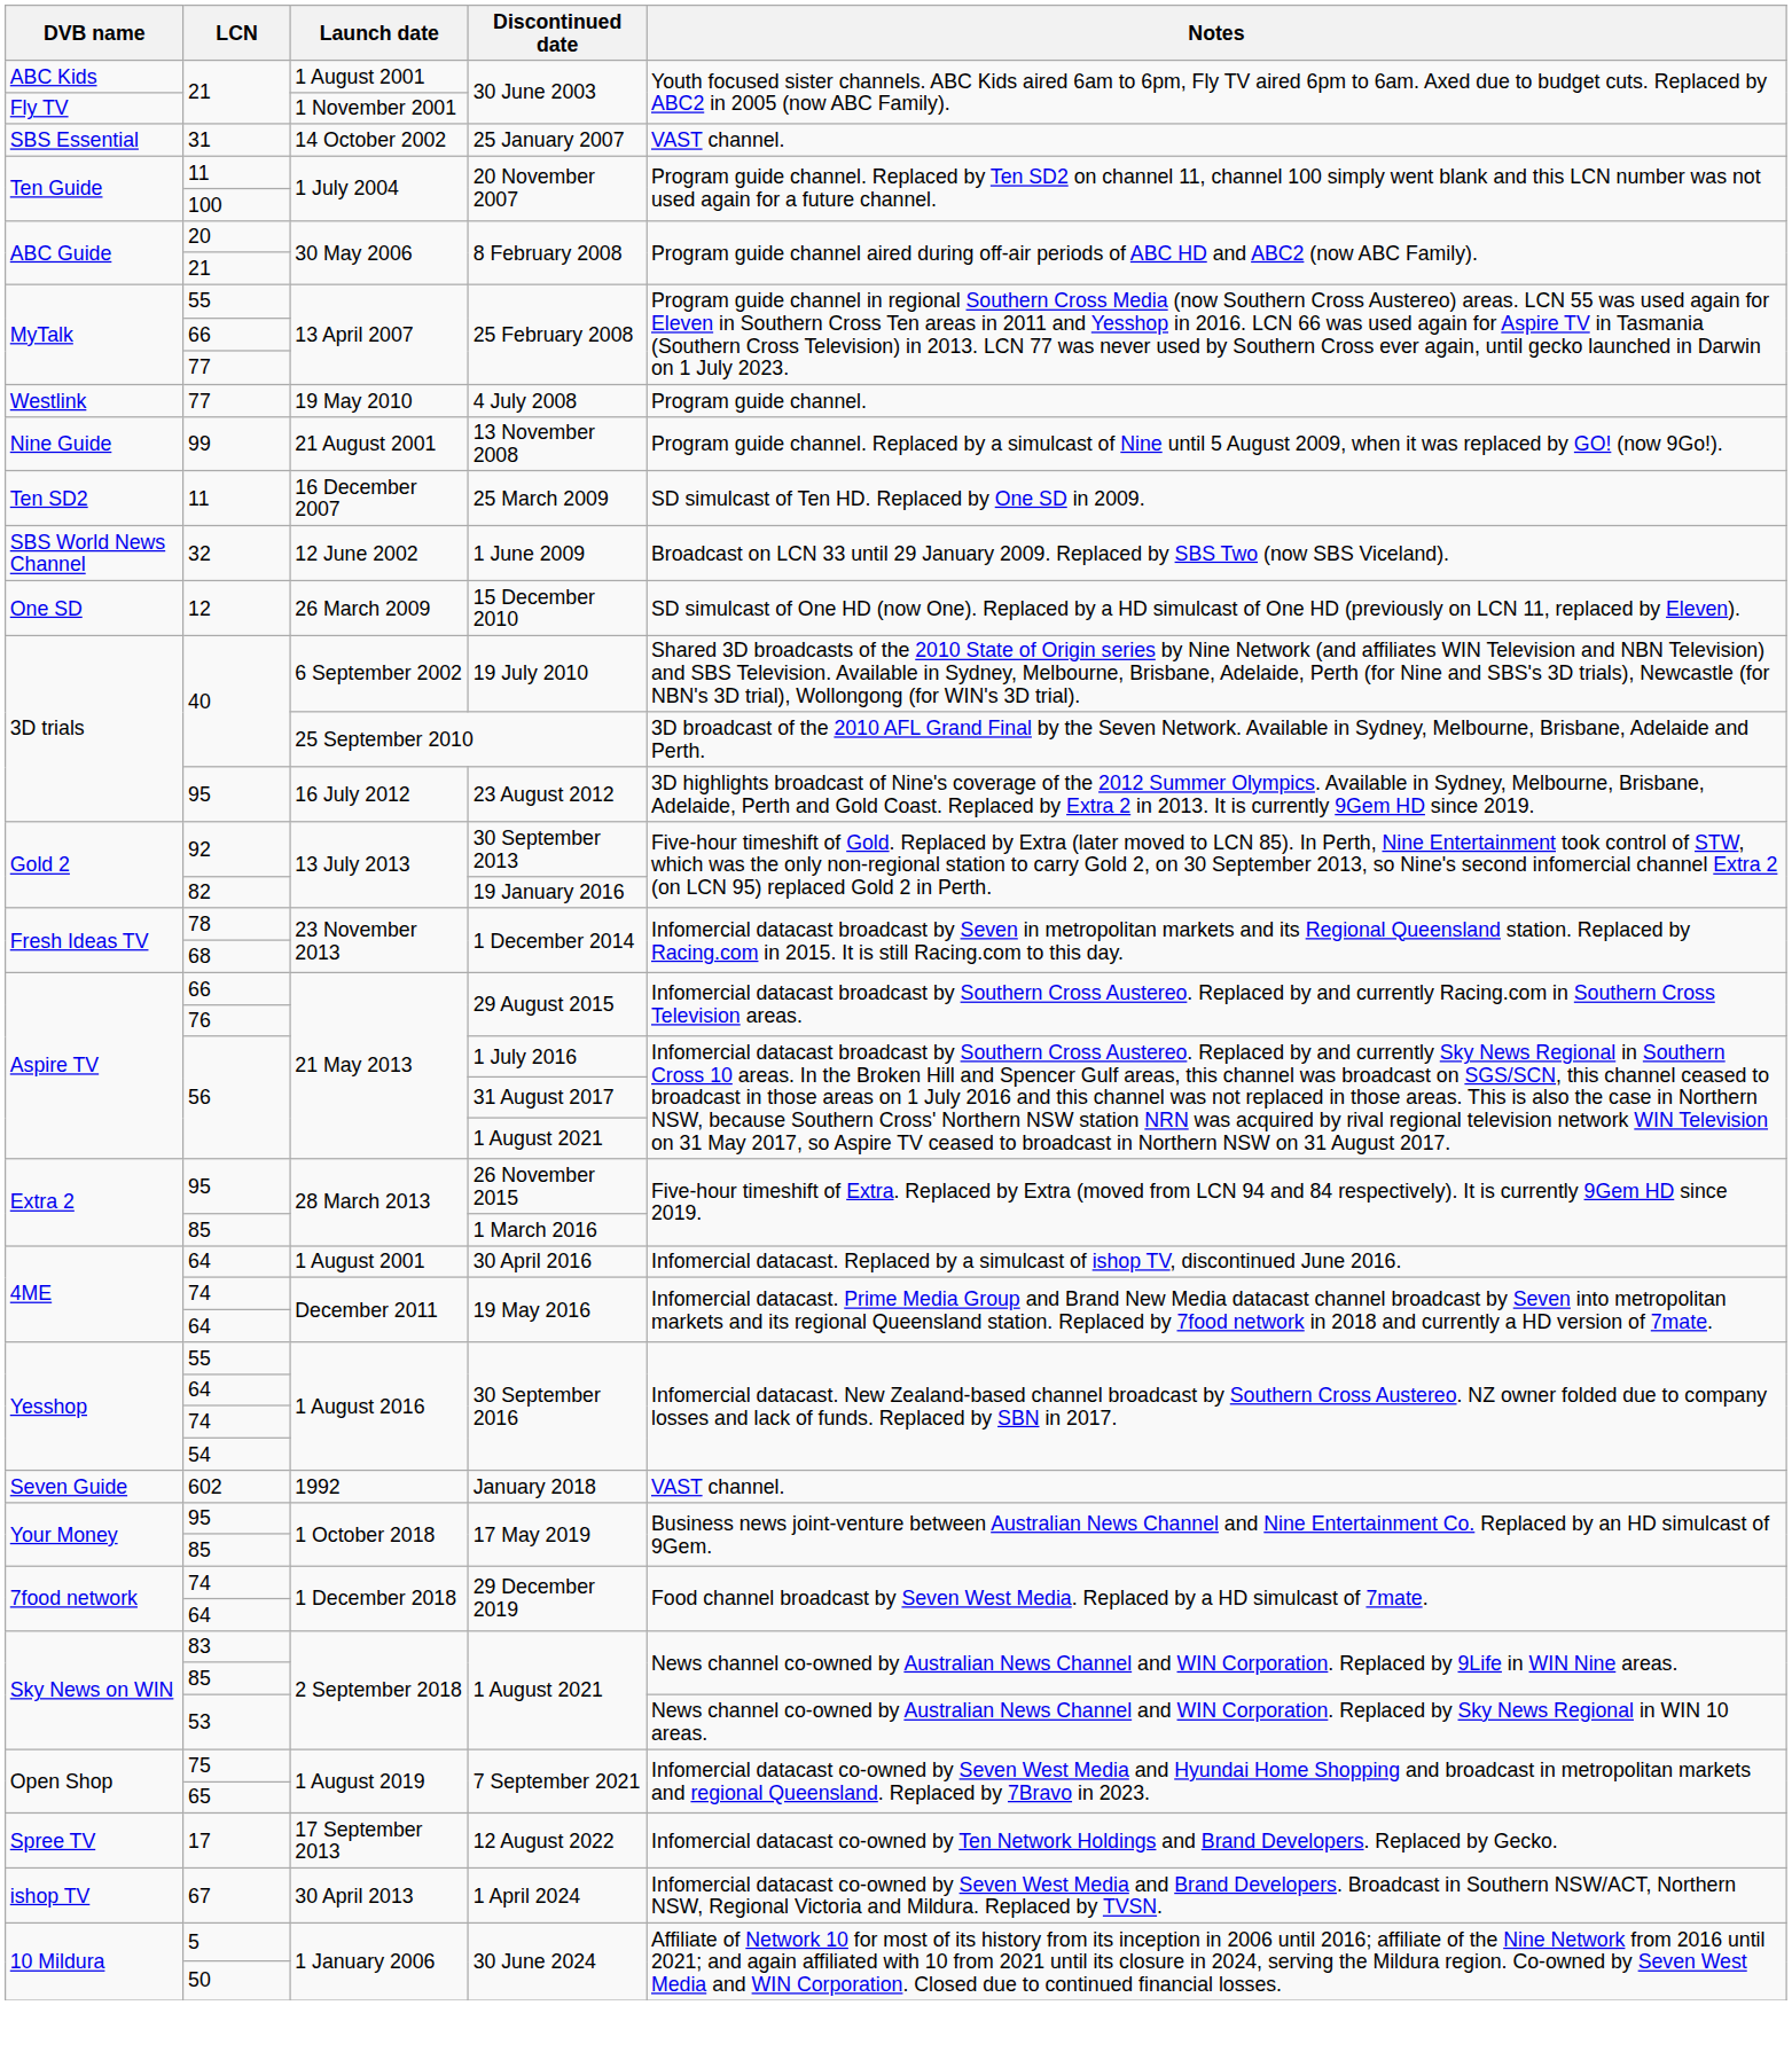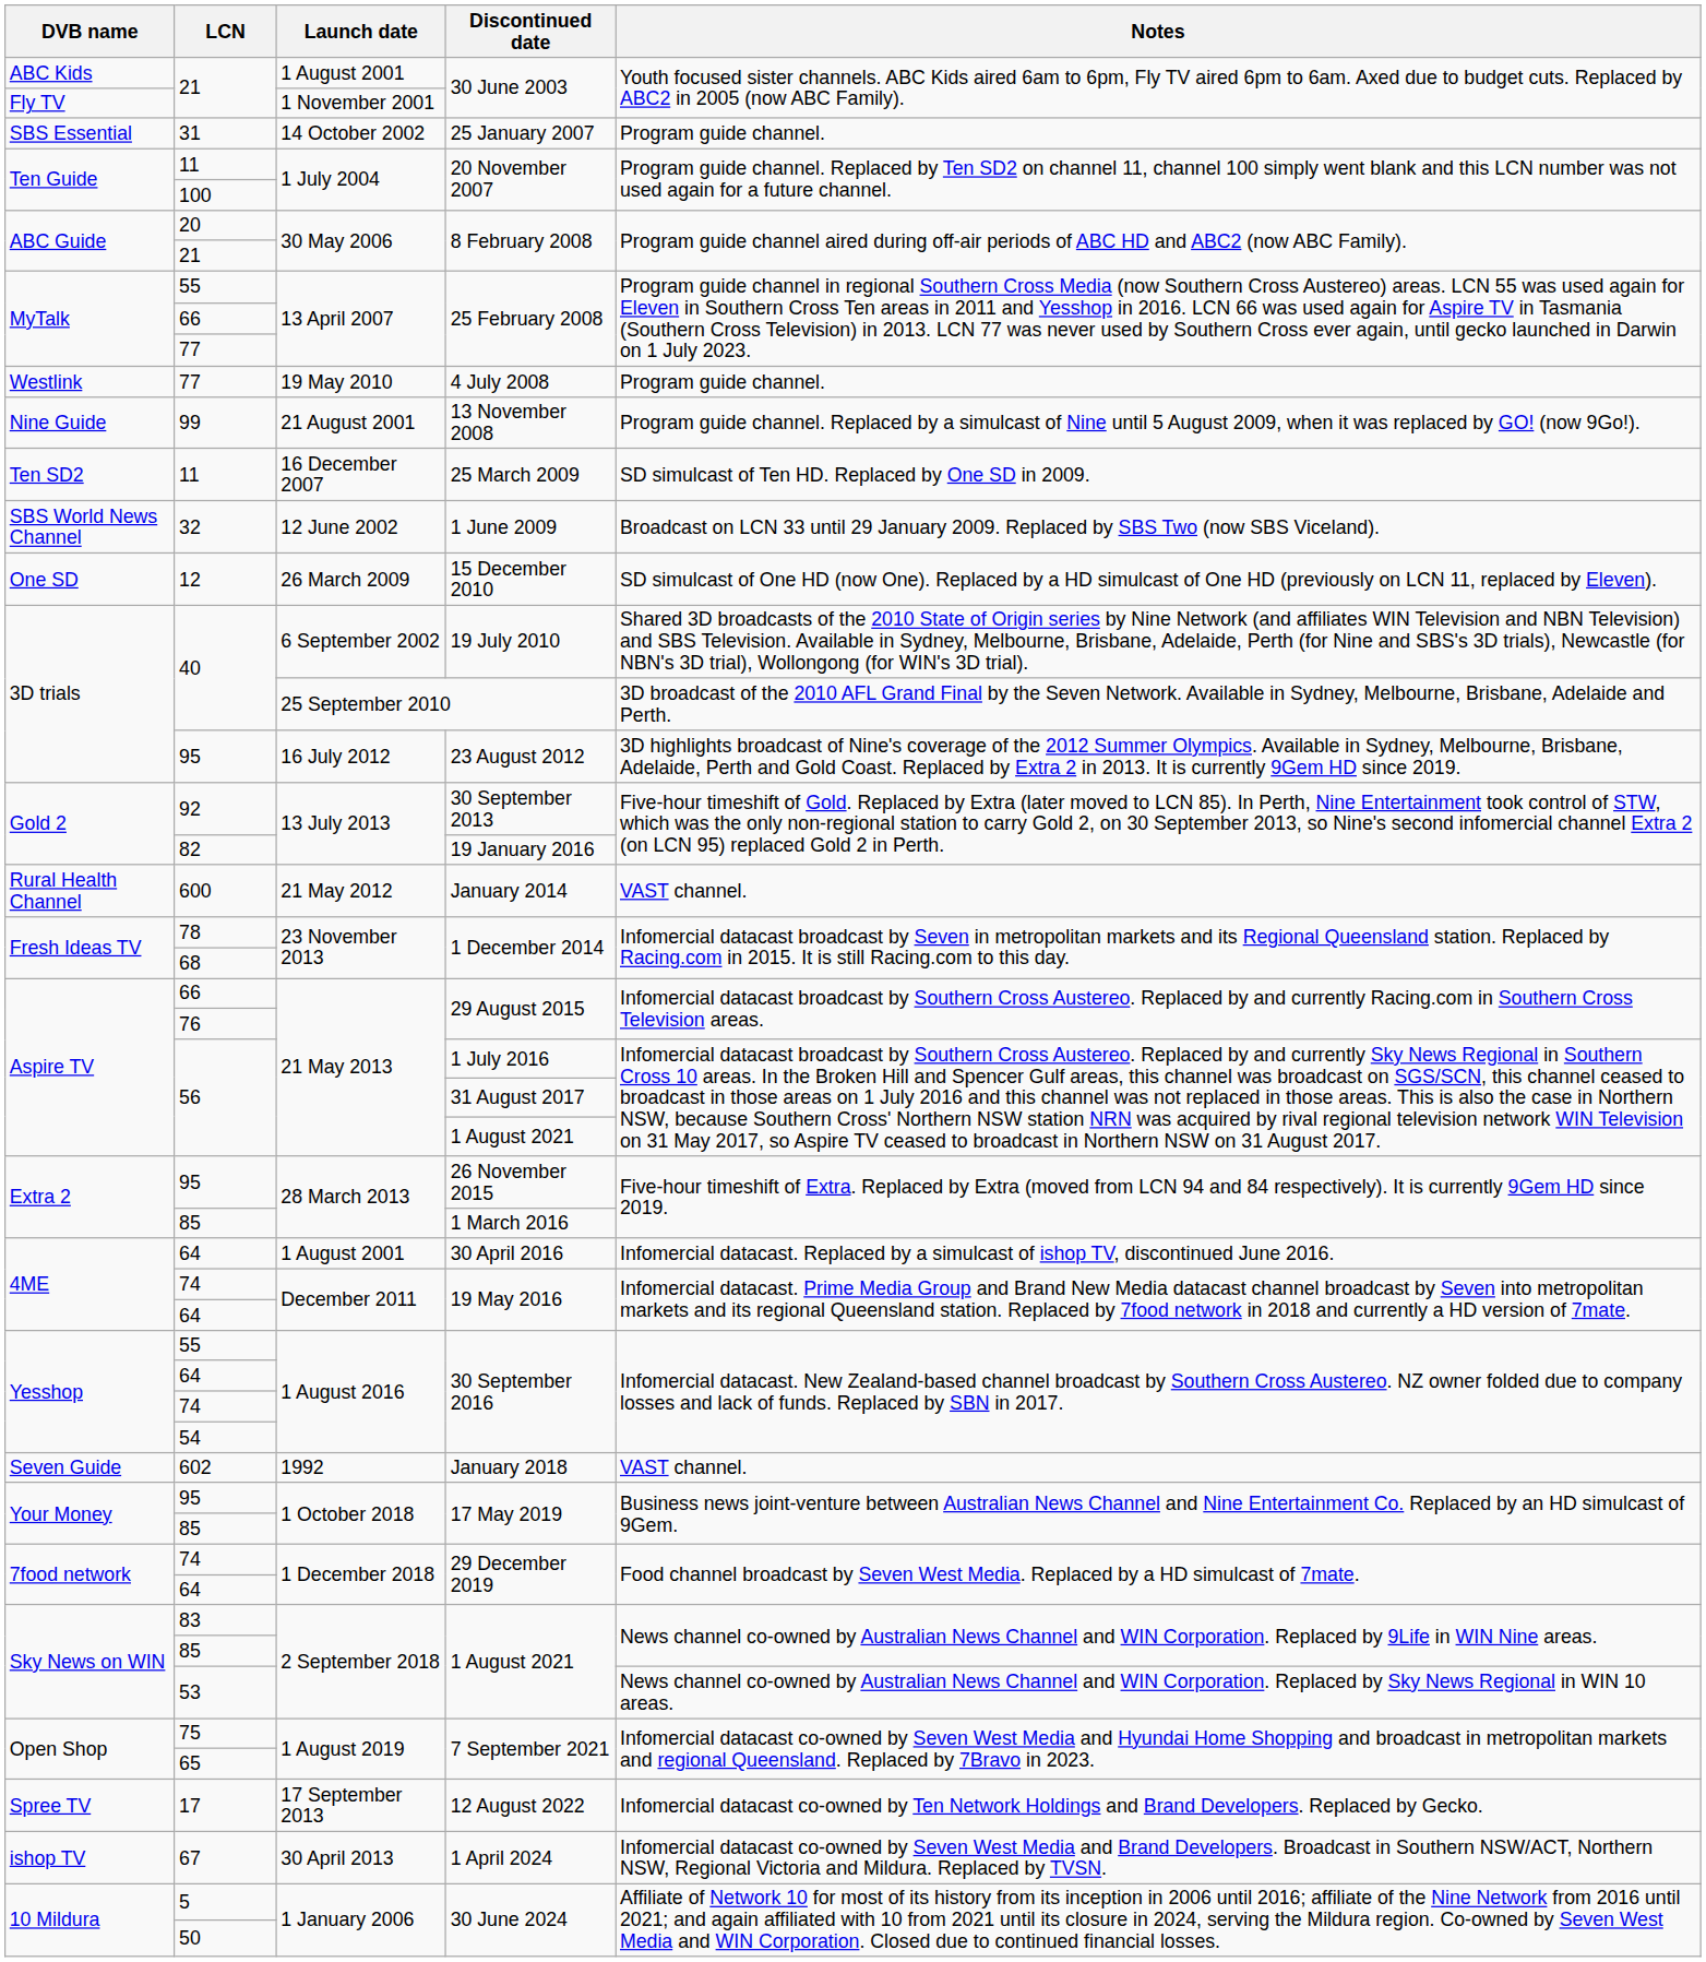 <table class="wikitable" style="font-size:90%; width:100%;">
 <tr>
 <th width="10%">DVB name</th>
 <th width="6%">LCN</th>
 <th width="10%">Launch date</th>
 <th width="10%">Discontinued date</th>
 <th width="64%">Notes</th>
 </tr>
 <tr>
 <td><a href='#'>ABC Kids</a></td>
 <td rowspan=2>21</td>
 <td>1 August 2001</td>
 <td rowspan=2>30 June 2003</td>
 <td rowspan=2>Youth focused sister channels. ABC Kids aired 6am to 6pm, Fly TV aired 6pm to 6am. Axed due to budget cuts. Replaced by <a href='#'>ABC2</a> in 2005 (now ABC Family).</td>
 </tr>
 <tr>
 <td><a href='#'>Fly TV</a></td>
 <td>1 November 2001</td>
 </tr>
 <tr>
 <td><a href='#'>SBS Essential</a></td>
 <td>31</td>
 <td>14 October 2002</td>
 <td>25 January 2007</td>
-<td><a href='#'>VAST</a> channel.</td>
+<td>Program guide channel.</td>
 </tr>
 <tr>
 <td rowspan=2><a href='#'>Ten Guide</a></td>
 <td>11</td>
 <td rowspan=2>1 July 2004</td>
 <td rowspan=2>20 November 2007</td>
 <td rowspan=2>Program guide channel. Replaced by <a href='#'>Ten SD2</a> on channel 11, channel 100 simply went blank and this LCN number was not used again for a future channel.</td>
 </tr>
 <tr>
 <td>100</td>
 </tr>
 <tr>
 <td rowspan=2><a href='#'>ABC Guide</a></td>
 <td>20</td>
 <td rowspan=2>30 May 2006</td>
 <td rowspan=2>8 February 2008</td>
 <td rowspan=2>Program guide channel aired during off-air periods of <a href='#'>ABC HD</a> and <a href='#'>ABC2</a> (now ABC Family).</td>
 </tr>
 <tr>
 <td>21</td>
 </tr>
 <tr>
 <td rowspan=3><a href='#'>MyTalk</a></td>
 <td>55</td>
 <td rowspan=3>13 April 2007</td>
 <td rowspan=3>25 February 2008</td>
 <td rowspan=3>Program guide channel in regional <a href='#'>Southern Cross Media</a> (now Southern Cross Austereo) areas. LCN 55 was used again for <a href='#'>Eleven</a> in Southern Cross Ten areas in 2011 and <a href='#'>Yesshop</a> in 2016. LCN 66 was used again for <a href='#'>Aspire TV</a> in Tasmania (Southern Cross Television) in 2013. LCN 77 was never used by Southern Cross ever again, until gecko launched in Darwin on 1 July 2023.</td>
 </tr>
 <tr>
 <td>66</td>
 </tr>
 <tr>
 <td>77</td>
 </tr>
 <tr>
 <td><a href='#'>Westlink</a></td>
 <td>77</td>
 <td>19 May 2010</td>
 <td>4 July 2008</td>
 <td>Program guide channel.</td>
 </tr>
 <tr>
 <td><a href='#'>Nine Guide</a></td>
 <td>99</td>
 <td>21 August 2001</td>
 <td>13 November 2008</td>
 <td>Program guide channel. Replaced by a simulcast of <a href='#'>Nine</a> until 5 August 2009, when it was replaced by <a href='#'>GO!</a> (now 9Go!).</td>
 </tr>
 <tr>
 <td><a href='#'>Ten SD2</a></td>
 <td>11</td>
 <td>16 December 2007</td>
 <td>25 March 2009</td>
 <td>SD simulcast of Ten HD. Replaced by <a href='#'>One SD</a> in 2009.</td>
 </tr>
 <tr>
 <td><a href='#'>SBS World News Channel</a></td>
 <td>32</td>
 <td>12 June 2002</td>
 <td>1 June 2009</td>
 <td>Broadcast on LCN 33 until 29 January 2009. Replaced by <a href='#'>SBS Two</a> (now SBS Viceland).</td>
 </tr>
 <tr>
 <td><a href='#'>One SD</a></td>
 <td>12</td>
 <td>26 March 2009</td>
 <td>15 December 2010</td>
 <td>SD simulcast of One HD (now One). Replaced by a HD simulcast of One HD (previously on LCN 11, replaced by <a href='#'>Eleven</a>).</td>
 </tr>
 <tr>
 <td rowspan=3>3D trials</td>
 <td rowspan=2>40</td>
 <td>6 September 2002</td>
 <td>19 July 2010</td>
 <td>Shared 3D broadcasts of the <a href='#'>2010 State of Origin series</a> by Nine Network (and affiliates WIN Television and NBN Television) and SBS Television. Available in Sydney, Melbourne, Brisbane, Adelaide, Perth (for Nine and SBS's 3D trials), Newcastle (for NBN's 3D trial), Wollongong (for WIN's 3D trial).</td>
 </tr>
 <tr>
 <td colspan=2>25 September 2010</td>
 <td>3D broadcast of the <a href='#'>2010 AFL Grand Final</a> by the Seven Network. Available in Sydney, Melbourne, Brisbane, Adelaide and Perth.</td>
 </tr>
 <tr>
 <td>95</td>
 <td>16 July 2012</td>
 <td>23 August 2012</td>
 <td>3D highlights broadcast of Nine's coverage of the <a href='#'>2012 Summer Olympics</a>. Available in Sydney, Melbourne, Brisbane, Adelaide, Perth and Gold Coast. Replaced by <a href='#'>Extra 2</a> in 2013. It is currently <a href='#'>9Gem HD</a> since 2019.</td>
 </tr>
 <tr>
 <td rowspan=2><a href='#'>Gold 2</a></td>
 <td>92</td>
 <td rowspan=2>13 July 2013</td>
 <td>30 September 2013</td>
 <td rowspan=2>Five-hour timeshift of <a href='#'>Gold</a>. Replaced by Extra (later moved to LCN 85). In Perth, <a href='#'>Nine Entertainment</a> took control of <a href='#'>STW</a>, which was the only non-regional station to carry Gold 2, on 30 September 2013, so Nine's second infomercial channel <a href='#'>Extra 2</a> (on LCN 95) replaced Gold 2 in Perth.</td>
 </tr>
 <tr>
 <td>82</td>
 <td>19 January 2016</td>
+</tr>
+<tr>
+<td><a href='#'>Rural Health Channel</a></td>
+<td>600</td>
+<td>21 May 2012</td>
+<td>January 2014</td>
+<td><a href='#'>VAST</a> channel.</td>
 </tr>
 <tr>
 <td rowspan=2><a href='#'>Fresh Ideas TV</a></td>
 <td>78</td>
 <td rowspan=2>23 November 2013</td>
 <td rowspan=2>1 December 2014</td>
 <td rowspan=2>Infomercial datacast broadcast by <a href='#'>Seven</a> in metropolitan markets and its <a href='#'>Regional Queensland</a> station. Replaced by <a href='#'>Racing.com</a> in 2015. It is still Racing.com to this day.</td>
 </tr>
 <tr>
 <td>68</td>
 </tr>
 <tr>
 <td rowspan=5><a href='#'>Aspire TV</a></td>
 <td>66</td>
 <td rowspan=5>21 May 2013</td>
 <td rowspan=2>29 August 2015</td>
 <td rowspan=2>Infomercial datacast broadcast by <a href='#'>Southern Cross Austereo</a>. Replaced by and currently Racing.com in <a href='#'>Southern Cross Television</a> areas.</td>
 </tr>
 <tr>
 <td>76</td>
 </tr>
 <tr>
 <td rowspan=3>56</td>
 <td>1 July 2016</td>
 <td rowspan=3>Infomercial datacast broadcast by <a href='#'>Southern Cross Austereo</a>. Replaced by and currently <a href='#'>Sky News Regional</a> in <a href='#'>Southern Cross 10</a> areas. In the Broken Hill and Spencer Gulf areas, this channel was broadcast on <a href='#'>SGS/SCN</a>, this channel ceased to broadcast in those areas on 1 July 2016 and this channel was not replaced in those areas. This is also the case in Northern NSW, because Southern Cross' Northern NSW station <a href='#'>NRN</a> was acquired by rival regional television network <a href='#'>WIN Television</a> on 31 May 2017, so Aspire TV ceased to broadcast in Northern NSW on 31 August 2017.</td>
 </tr>
 <tr>
 <td>31 August 2017</td>
 </tr>
 <tr>
 <td>1 August 2021</td>
 </tr>
 <tr>
 <td rowspan=2><a href='#'>Extra 2</a></td>
 <td>95</td>
 <td rowspan=2>28 March 2013</td>
 <td>26 November 2015</td>
 <td rowspan=2>Five-hour timeshift of <a href='#'>Extra</a>. Replaced by Extra (moved from LCN 94 and 84 respectively). It is currently <a href='#'>9Gem HD</a> since 2019.</td>
 </tr>
 <tr>
 <td>85</td>
 <td>1 March 2016</td>
 </tr>
 <tr>
 <td rowspan=3><a href='#'>4ME</a></td>
 <td>64</td>
 <td>1 August 2001</td>
 <td>30 April 2016</td>
 <td>Infomercial datacast. Replaced by a simulcast of <a href='#'>ishop TV</a>, discontinued June 2016.</td>
 </tr>
 <tr>
 <td>74</td>
 <td rowspan=2>December 2011</td>
 <td rowspan=2>19 May 2016</td>
 <td rowspan=2>Infomercial datacast. <a href='#'>Prime Media Group</a> and Brand New Media datacast channel broadcast by <a href='#'>Seven</a> into metropolitan markets and its regional Queensland station. Replaced by <a href='#'>7food network</a> in 2018 and currently a HD version of <a href='#'>7mate</a>.</td>
 </tr>
 <tr>
 <td>64</td>
 </tr>
 <tr>
 <td rowspan=4><a href='#'>Yesshop</a></td>
 <td>55</td>
 <td rowspan=4>1 August 2016</td>
 <td rowspan=4>30 September 2016</td>
 <td rowspan=4>Infomercial datacast. New Zealand-based channel broadcast by <a href='#'>Southern Cross Austereo</a>. NZ owner folded due to company losses and lack of funds. Replaced by <a href='#'>SBN</a> in 2017.</td>
 </tr>
 <tr>
 <td>64</td>
 </tr>
 <tr>
 <td>74</td>
 </tr>
 <tr>
 <td>54</td>
 </tr>
 <tr>
 <td><a href='#'>Seven Guide</a></td>
 <td>602</td>
 <td>1992</td>
 <td>January 2018</td>
 <td><a href='#'>VAST</a> channel.</td>
 </tr>
 <tr>
 <td rowspan=2><a href='#'>Your Money</a></td>
 <td>95</td>
 <td rowspan=2>1 October 2018</td>
 <td rowspan=2>17 May 2019</td>
 <td rowspan=2>Business news joint-venture between <a href='#'>Australian News Channel</a> and <a href='#'>Nine Entertainment Co.</a> Replaced by an HD simulcast of 9Gem.</td>
 </tr>
 <tr>
 <td>85</td>
 </tr>
 <tr>
 <td rowspan=2><a href='#'>7food network</a></td>
 <td>74</td>
 <td rowspan=2>1 December 2018</td>
 <td rowspan=2>29 December 2019</td>
 <td rowspan=2>Food channel broadcast by <a href='#'>Seven West Media</a>. Replaced by a HD simulcast of <a href='#'>7mate</a>.</td>
 </tr>
 <tr>
 <td>64</td>
 </tr>
 <tr>
 <td rowspan=3><a href='#'>Sky News on WIN</a></td>
 <td>83</td>
 <td rowspan=3>2 September 2018</td>
 <td rowspan=3>1 August 2021</td>
 <td rowspan=2>News channel co-owned by <a href='#'>Australian News Channel</a> and <a href='#'>WIN Corporation</a>. Replaced by <a href='#'>9Life</a> in <a href='#'>WIN Nine</a> areas.</td>
 </tr>
 <tr>
 <td>85</td>
 </tr>
 <tr>
 <td>53</td>
 <td>News channel co-owned by <a href='#'>Australian News Channel</a> and <a href='#'>WIN Corporation</a>. Replaced by <a href='#'>Sky News Regional</a> in WIN 10 areas.</td>
 </tr>
 <tr>
 <td rowspan=2>Open Shop</td>
 <td>75</td>
 <td rowspan=2>1 August 2019</td>
 <td rowspan=2>7 September 2021</td>
 <td rowspan=2>Infomercial datacast co-owned by <a href='#'>Seven West Media</a> and <a href='#'>Hyundai Home Shopping</a> and broadcast in metropolitan markets and <a href='#'>regional Queensland</a>. Replaced by <a href='#'>7Bravo</a> in 2023.</td>
 </tr>
 <tr>
 <td>65</td>
 </tr>
 <tr>
 <td><a href='#'>Spree TV</a></td>
 <td>17</td>
 <td>17 September 2013</td>
 <td>12 August 2022</td>
 <td>Infomercial datacast co-owned by <a href='#'>Ten Network Holdings</a> and <a href='#'>Brand Developers</a>. Replaced by Gecko.</td>
 </tr>
 <tr>
 <td><a href='#'>ishop TV</a></td>
 <td>67</td>
 <td>30 April 2013</td>
 <td>1 April 2024</td>
 <td>Infomercial datacast co-owned by <a href='#'>Seven West Media</a> and <a href='#'>Brand Developers</a>. Broadcast in Southern NSW/ACT, Northern NSW, Regional Victoria and Mildura. Replaced by <a href='#'>TVSN</a>.</td>
 </tr>
 <tr>
 <td rowspan=2><a href='#'>10 Mildura</a></td>
 <td>5</td>
 <td rowspan=2>1 January 2006</td>
 <td rowspan=2>30 June 2024</td>
 <td rowspan=2>Affiliate of <a href='#'>Network 10</a> for most of its history from its inception in 2006 until 2016; affiliate of the <a href='#'>Nine Network</a> from 2016 until 2021; and again affiliated with 10 from 2021 until its closure in 2024, serving the Mildura region. Co-owned by <a href='#'>Seven West Media</a> and <a href='#'>WIN Corporation</a>. Closed due to continued financial losses.</td>
 </tr>
 <tr>
 <td>50</td>
 </tr>
 </table>
